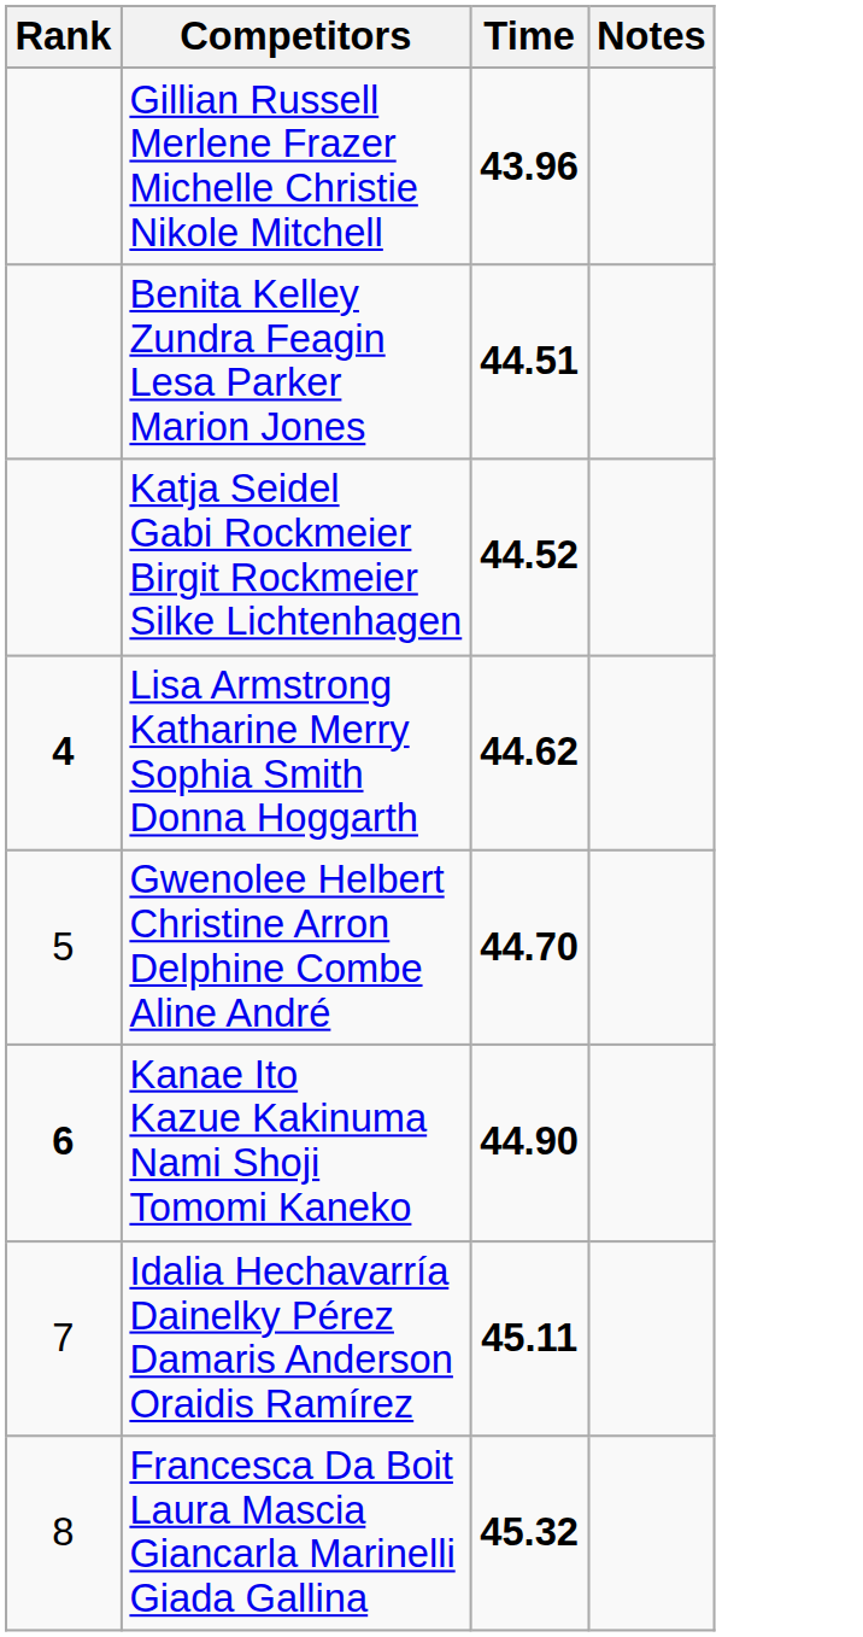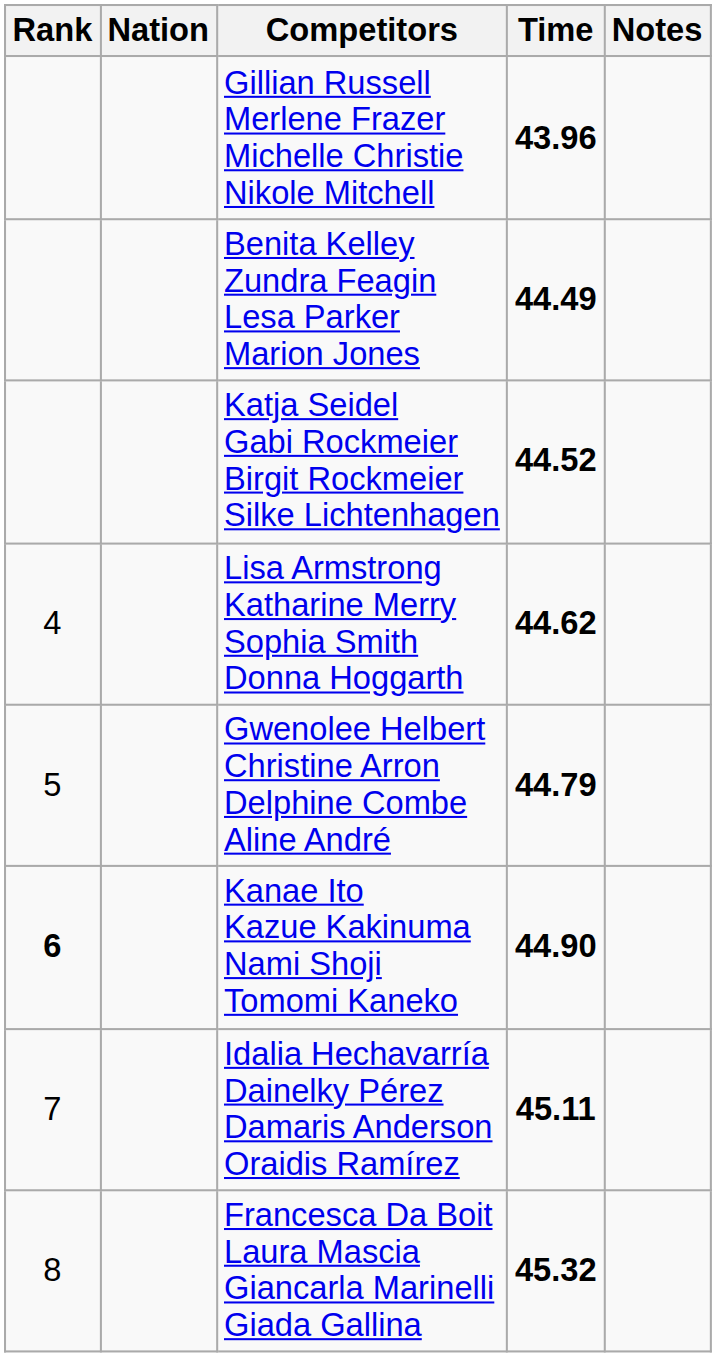 <table class="wikitable sortable" style="text-align:center">
 <tr>
 <th>Rank</th>
+<th>Nation</th>
 <th>Competitors</th>
 <th>Time</th>
 <th>Notes</th>
 </tr>
 <tr>
 <td></td>
+<td align=left></td>
 <td align=left><a href='#'>Gillian Russell</a><br><a href='#'>Merlene Frazer</a><br><a href='#'>Michelle Christie</a><br><a href='#'>Nikole Mitchell</a></td>
 <td><strong>43.96</strong></td>
 <td></td>
 </tr>
 <tr>
 <td></td>
+<td align=left></td>
 <td align=left><a href='#'>Benita Kelley</a><br><a href='#'>Zundra Feagin</a><br><a href='#'>Lesa Parker</a><br><a href='#'>Marion Jones</a></td>
-<td><strong>44.51</strong></td>
+<td><strong>44.49</strong></td>
 <td></td>
 </tr>
 <tr>
 <td></td>
+<td align=left></td>
 <td align=left><a href='#'>Katja Seidel</a><br><a href='#'>Gabi Rockmeier</a><br><a href='#'>Birgit Rockmeier</a><br><a href='#'>Silke Lichtenhagen</a></td>
 <td><strong>44.52</strong></td>
 <td></td>
 </tr>
 <tr>
-<td><strong>4</strong></td>
+<td>4</td>
+<td align=left></td>
 <td align=left><a href='#'>Lisa Armstrong</a><br><a href='#'>Katharine Merry</a><br><a href='#'>Sophia Smith</a><br><a href='#'>Donna Hoggarth</a></td>
 <td><strong>44.62</strong></td>
 <td></td>
 </tr>
 <tr>
 <td>5</td>
+<td align=left></td>
 <td align=left><a href='#'>Gwenolee Helbert</a><br><a href='#'>Christine Arron</a><br><a href='#'>Delphine Combe</a><br><a href='#'>Aline André</a></td>
-<td><strong>44.70</strong></td>
+<td><strong>44.79</strong></td>
 <td></td>
 </tr>
 <tr>
 <td><strong>6</strong></td>
+<td align=left></td>
 <td align=left><a href='#'>Kanae Ito</a><br><a href='#'>Kazue Kakinuma</a><br><a href='#'>Nami Shoji</a><br><a href='#'>Tomomi Kaneko</a></td>
 <td><strong>44.90</strong></td>
 <td></td>
 </tr>
 <tr>
 <td>7</td>
+<td align=left></td>
 <td align=left><a href='#'>Idalia Hechavarría</a><br><a href='#'>Dainelky Pérez</a><br><a href='#'>Damaris Anderson</a><br><a href='#'>Oraidis Ramírez</a></td>
 <td><strong>45.11</strong></td>
 <td></td>
 </tr>
 <tr>
 <td>8</td>
+<td align=left></td>
 <td align=left><a href='#'>Francesca Da Boit</a><br><a href='#'>Laura Mascia</a><br><a href='#'>Giancarla Marinelli</a><br><a href='#'>Giada Gallina</a></td>
 <td><strong>45.32</strong></td>
 <td></td>
 </tr>
 </table>
